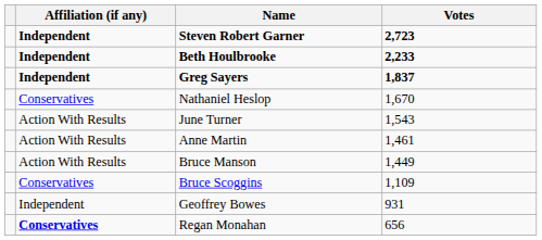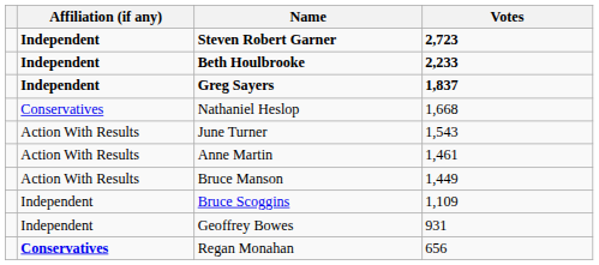 <table class="wikitable" style="width:51%;">
 <tr>
 <th style="width:1%;"></th>
 <th style="width:15%;">Affiliation (if any)</th>
 <th style="width:20%;">Name</th>
 <th style="width:15%;">Votes</th>
 </tr>
 <tr>
 <td bgcolor=></td>
 <td><strong>Independent</strong></td>
 <td><strong> Steven Robert Garner </strong></td>
 <td><strong>2,723</strong></td>
 </tr>
 <tr>
 <td bgcolor=></td>
 <td><strong>Independent</strong></td>
 <td><strong>Beth Houlbrooke </strong></td>
 <td><strong>2,233</strong></td>
 </tr>
 <tr>
 <td bgcolor=></td>
 <td><strong>Independent</strong></td>
 <td><strong>Greg Sayers</strong></td>
 <td><strong>1,837</strong></td>
 </tr>
 <tr>
 <td bgcolor=></td>
 <td><a href='#'>Conservatives</a></td>
 <td>Nathaniel Heslop</td>
-<td>1,670</td>
+<td>1,668</td>
 </tr>
 <tr>
 <td bgcolor=></td>
 <td>Action With Results</td>
 <td>June  Turner</td>
 <td>1,543</td>
 </tr>
 <tr>
 <td bgcolor=></td>
 <td>Action With Results</td>
 <td>Anne Martin</td>
 <td>1,461</td>
 </tr>
 <tr>
 <td bgcolor=></td>
 <td>Action With Results</td>
 <td>Bruce Manson</td>
 <td>1,449</td>
 </tr>
 <tr>
 <td bgcolor=></td>
-<td><a href='#'>Conservatives</a></td>
+<td>Independent</td>
 <td><a href='#'>Bruce Scoggins</a></td>
 <td>1,109</td>
 </tr>
 <tr>
 <td bgcolor=></td>
 <td>Independent</td>
 <td>Geoffrey Bowes</td>
 <td>931</td>
 </tr>
 <tr>
 <td bgcolor=></td>
 <td><strong><a href='#'>Conservatives</a></strong></td>
 <td>Regan Monahan</td>
 <td>656</td>
 </tr>
 </table>
